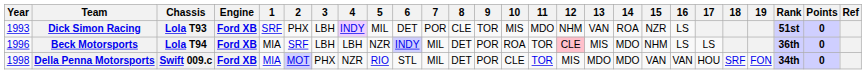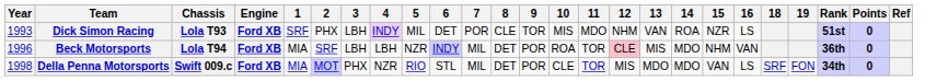 <table class="wikitable" style="text-align:center; font-size:90%">
 <tr>
 <th>Year</th>
 <th>Team</th>
 <th>Chassis</th>
 <th>Engine</th>
 <th>1</th>
 <th>2</th>
 <th>3</th>
 <th>4</th>
 <th>5</th>
 <th>6</th>
 <th>7</th>
 <th>8</th>
 <th>9</th>
 <th>10</th>
 <th>11</th>
 <th>12</th>
 <th>13</th>
 <th>14</th>
 <th>15</th>
 <th>16</th>
-<th>17</th>
 <th>18</th>
 <th>19</th>
 <th>Rank</th>
 <th>Points</th>
 <th>Ref</th>
 </tr>
 <tr>
 <td><a href='#'>1993</a></td>
 <th><a href='#'>Dick Simon Racing</a></th>
 <th><a href='#'>Lola</a> T93</th>
 <th rowspan="1"><a href='#'>Ford XB</a></th>
 <td><a href='#'>SRF</a></td>
 <td>PHX</td>
 <td>LBH</td>
 <td style="background:#EFCFFF;"><a href='#'>INDY</a><br></td>
 <td>MIL</td>
 <td>DET</td>
 <td>POR</td>
 <td>CLE</td>
 <td>TOR</td>
 <td>MIS</td>
 <td>MDO</td>
 <td>NHM</td>
 <td>VAN</td>
 <td>ROA</td>
 <td>NZR</td>
 <td>LS</td>
 <th></th>
 <th></th>
-<th></th>
 <td style="background:#CFCFFF;"><strong>51st</strong></td>
 <td style="background:#CFCFFF;"><strong>0</strong></td>
 <th></th>
 </tr>
 <tr>
 <td><a href='#'>1996</a></td>
 <th><a href='#'>Beck Motorsports</a></th>
 <th><a href='#'>Lola</a> T94</th>
 <th rowspan="1"><a href='#'>Ford XB</a></th>
 <td>MIA</td>
 <td><a href='#'>SRF</a></td>
 <td>LBH</td>
 <td>LBH</td>
 <td>NZR</td>
 <td style="background:#CFCFFF;"><a href='#'>INDY</a><br></td>
 <td>MIL</td>
 <td>DET</td>
 <td>POR</td>
 <td>ROA</td>
 <td>TOR</td>
 <td style="background: pink;">CLE</td>
 <td>MIS</td>
 <td>MDO</td>
 <td>NHM</td>
-<td>LS</td>
-<td>LS</td>
+<td>VAN</td>
 <th></th>
 <th></th>
 <td style="background:#CFCFFF;"><strong>36th</strong></td>
 <td style="background:#CFCFFF;"><strong>0</strong></td>
 <th></th>
 </tr>
 <tr>
 <td><a href='#'>1998</a></td>
 <th><a href='#'>Della Penna Motorsports</a></th>
 <th><a href='#'>Swift</a> 009.c</th>
 <th rowspan="1"><a href='#'>Ford XB</a></th>
 <td><a href='#'>MIA</a></td>
 <td style="background:#CFCFFF;"><a href='#'>MOT</a><br></td>
 <td>PHX</td>
 <td>NZR</td>
 <td><a href='#'>RIO</a></td>
 <td>STL</td>
 <td>MIL</td>
 <td>DET</td>
 <td>POR</td>
 <td>CLE</td>
 <td><a href='#'>TOR</a></td>
 <td>MIS</td>
 <td>MDO</td>
 <td>MDO</td>
 <td>VAN</td>
-<td>VAN</td>
-<td>HOU</td>
+<td>LS</td>
 <td><a href='#'>SRF</a></td>
 <td><a href='#'>FON</a></td>
 <td style="background:#CFCFFF;"><strong>34th</strong></td>
 <td style="background:#CFCFFF;"><strong>0</strong></td>
 <th></th>
 </tr>
 </table>
